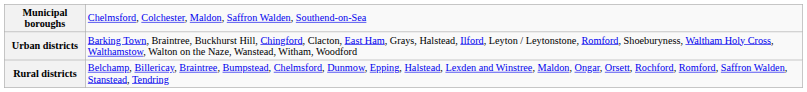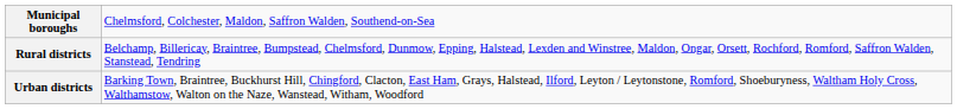 <table class="wikitable">
 <tr>
 <th>Municipal boroughs</th>
 <td><a href='#'>Chelmsford</a>, <a href='#'>Colchester</a>, <a href='#'>Maldon</a>, <a href='#'>Saffron Walden</a>, <a href='#'>Southend-on-Sea</a></td>
 </tr>
 <tr>
+<th>Rural districts</th>
+<td><a href='#'>Belchamp</a>, <a href='#'>Billericay</a>, <a href='#'>Braintree</a>, <a href='#'>Bumpstead</a>, <a href='#'>Chelmsford</a>, <a href='#'>Dunmow</a>, <a href='#'>Epping</a>, <a href='#'>Halstead</a>, <a href='#'>Lexden and Winstree</a>, <a href='#'>Maldon</a>, <a href='#'>Ongar</a>, <a href='#'>Orsett</a>, <a href='#'>Rochford</a>, <a href='#'>Romford</a>, <a href='#'>Saffron Walden</a>, <a href='#'>Stanstead</a>, <a href='#'>Tendring</a></td>
+</tr>
+<tr>
 <th>Urban districts</th>
 <td><a href='#'>Barking Town</a>, Braintree, Buckhurst Hill, <a href='#'>Chingford</a>, Clacton, <a href='#'>East Ham</a>, Grays, Halstead, <a href='#'>Ilford</a>, Leyton / Leytonstone, <a href='#'>Romford</a>, Shoeburyness, <a href='#'>Waltham Holy Cross</a>, <a href='#'>Walthamstow</a>, Walton on the Naze, Wanstead, Witham, Woodford</td>
 </tr>
-<tr>
-<th>Rural districts</th>
-<td><a href='#'>Belchamp</a>, <a href='#'>Billericay</a>, <a href='#'>Braintree</a>, <a href='#'>Bumpstead</a>, <a href='#'>Chelmsford</a>, <a href='#'>Dunmow</a>, <a href='#'>Epping</a>, <a href='#'>Halstead</a>, <a href='#'>Lexden and Winstree</a>, <a href='#'>Maldon</a>, <a href='#'>Ongar</a>, <a href='#'>Orsett</a>, <a href='#'>Rochford</a>, <a href='#'>Romford</a>, <a href='#'>Saffron Walden</a>, <a href='#'>Stanstead</a>, <a href='#'>Tendring</a></td>
-</tr>
 </table>
